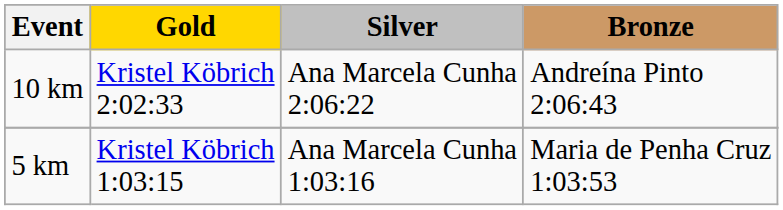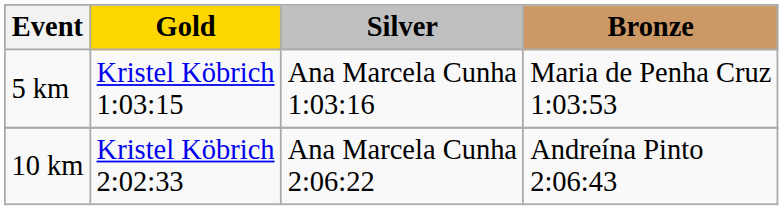 <table class="wikitable">
 <tr>
 <th>Event</th>
 <th style="background: gold">Gold</th>
 <th style="background: silver">Silver</th>
 <th style="background: #CC9966">Bronze</th>
 </tr>
 <tr>
+<td>5 km</td>
+<td><a href='#'>Kristel Köbrich</a> <br>  1:03:15</td>
+<td>Ana Marcela Cunha <br>  1:03:16</td>
+<td>Maria de Penha Cruz <br>  1:03:53</td>
+</tr>
+<tr>
+</tr>
+<tr>
 <td>10 km</td>
 <td><a href='#'>Kristel Köbrich</a> <br>  2:02:33</td>
 <td>Ana Marcela Cunha <br>  2:06:22</td>
 <td>Andreína Pinto <br>  2:06:43</td>
 </tr>
-<tr>
-</tr>
-<tr>
-<td>5 km</td>
-<td><a href='#'>Kristel Köbrich</a> <br>  1:03:15</td>
-<td>Ana Marcela Cunha <br>  1:03:16</td>
-<td>Maria de Penha Cruz <br>  1:03:53</td>
-</tr>
 </table>
